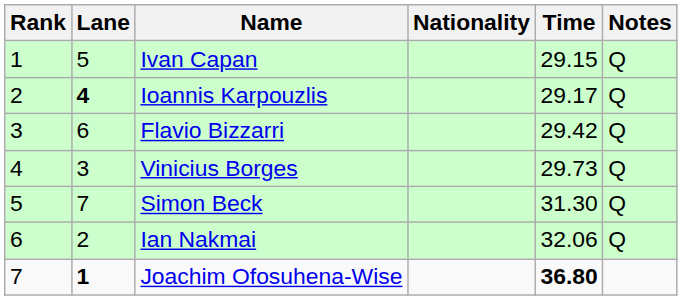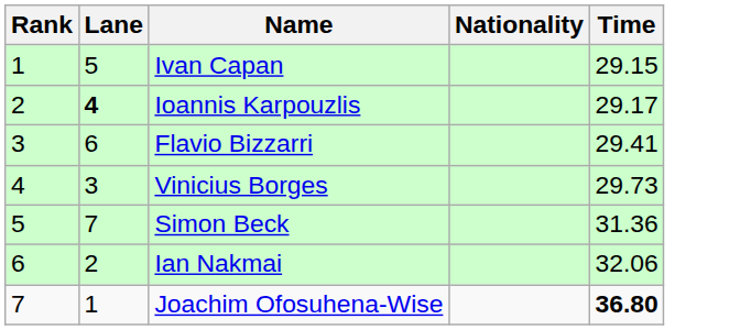 <table class="wikitable">
 <tr>
 <th>Rank</th>
 <th>Lane</th>
 <th>Name</th>
 <th>Nationality</th>
 <th>Time</th>
-<th>Notes</th>
 </tr>
 <tr bgcolor=ccffcc>
 <td>1</td>
 <td>5</td>
 <td><a href='#'>Ivan Capan</a></td>
 <td></td>
 <td>29.15</td>
-<td>Q</td>
 </tr>
 <tr bgcolor=ccffcc>
 <td>2</td>
 <td><strong>4</strong></td>
 <td><a href='#'>Ioannis Karpouzlis</a></td>
 <td></td>
 <td>29.17</td>
-<td>Q</td>
 </tr>
 <tr bgcolor=ccffcc>
 <td>3</td>
 <td>6</td>
 <td><a href='#'>Flavio Bizzarri</a></td>
 <td></td>
-<td>29.42</td>
-<td>Q</td>
+<td>29.41</td>
 </tr>
 <tr bgcolor=ccffcc>
 <td>4</td>
 <td>3</td>
 <td><a href='#'>Vinicius Borges</a></td>
 <td></td>
 <td>29.73</td>
-<td>Q</td>
 </tr>
 <tr bgcolor=ccffcc>
 <td>5</td>
 <td>7</td>
 <td><a href='#'>Simon Beck</a></td>
 <td></td>
-<td>31.30</td>
-<td>Q</td>
+<td>31.36</td>
 </tr>
 <tr bgcolor=ccffcc>
 <td>6</td>
 <td>2</td>
 <td><a href='#'>Ian Nakmai</a></td>
 <td></td>
 <td>32.06</td>
-<td>Q</td>
 </tr>
 <tr>
 <td>7</td>
-<td><strong>1</strong></td>
+<td>1</td>
 <td><a href='#'>Joachim Ofosuhena-Wise</a></td>
 <td></td>
 <td><strong>36.80</strong></td>
-<td></td>
 </tr>
 </table>
